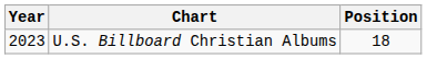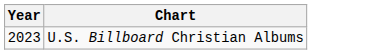 <table class="wikitable sortable">
 <tr>
 <th>Year</th>
 <th>Chart</th>
-<th>Position</th>
 </tr>
 <tr>
 <td>2023</td>
 <td>U.S. <em>Billboard</em> Christian Albums</td>
-<td style="text-align:center;">18</td>
 </tr>
 </table>
